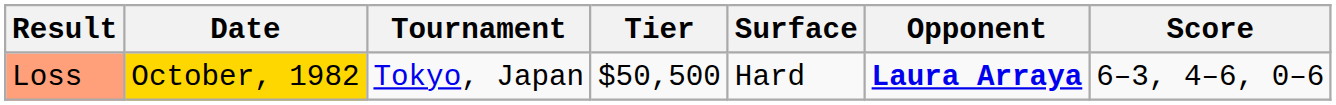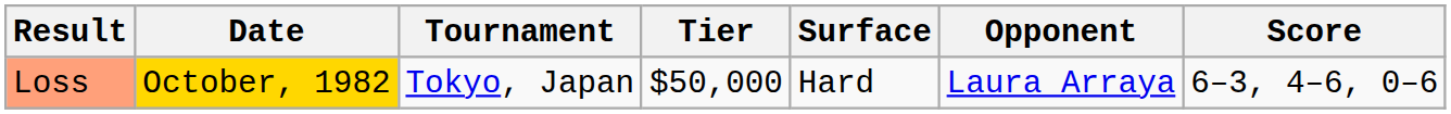 <table class="sortable wikitable">
 <tr>
 <th>Result</th>
 <th>Date</th>
 <th>Tournament</th>
 <th>Tier</th>
 <th>Surface</th>
 <th>Opponent</th>
 <th class="unsortable">Score</th>
 </tr>
 <tr>
 <td style="background:#FFA07A;">Loss</td>
 <td style="background: gold;">October, 1982</td>
 <td><a href='#'>Tokyo</a>, Japan</td>
-<td>$50,500</td>
+<td>$50,000</td>
 <td>Hard</td>
-<td><strong> <a href='#'>Laura Arraya</a></strong></td>
+<td> <a href='#'>Laura Arraya</a></td>
 <td>6–3, 4–6, 0–6</td>
 </tr>
 </table>
